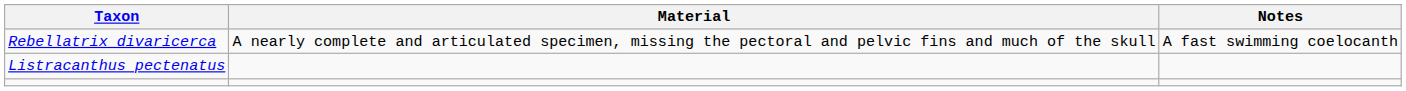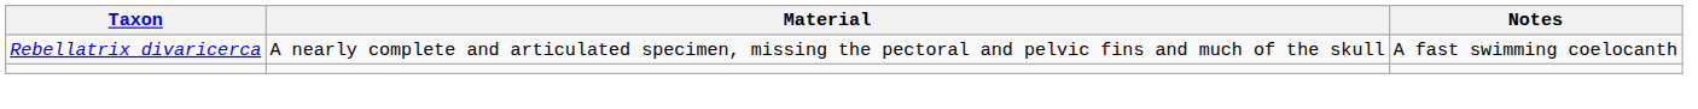 <table class="wikitable sortable mw-collapsible">
 <tr>
 <th><a href='#'>Taxon</a></th>
 <th>Material</th>
 <th>Notes</th>
 </tr>
 <tr>
 <td><em><a href='#'>Rebellatrix divaricerca</a></em></td>
 <td>A nearly complete and articulated specimen, missing the pectoral and pelvic fins and much of the skull</td>
 <td>A fast swimming coelocanth</td>
 </tr>
 <tr>
-<td><em><a href='#'>Listracanthus pectenatus</a></em></td>
-<td></td>
-<td></td>
-</tr>
-<tr>
 <td></td>
 <td></td>
 <td></td>
 </tr>
 </table>
